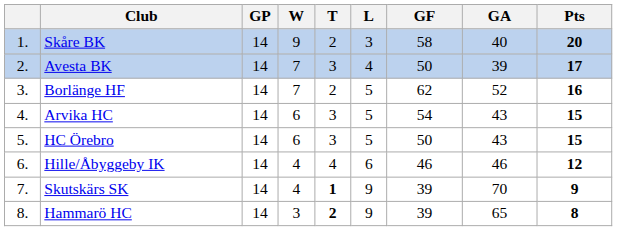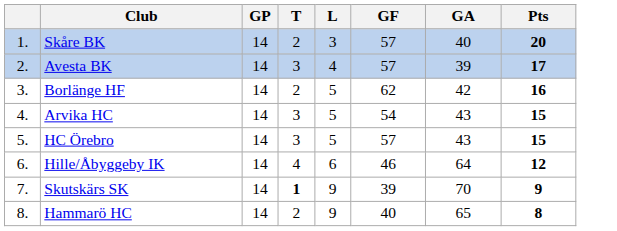 <table class="wikitable">
 <tr>
 <th width="30"></th>
 <th width="200">Club</th>
 <th width="30">GP</th>
-<th width="30">W</th>
 <th width="30">T</th>
 <th width="30">L</th>
 <th width="70">GF</th>
 <th width="70">GA</th>
 <th width="70">Pts</th>
 </tr>
 <tr bgcolor="#BCD2EE" align="center">
 <td>1.</td>
 <td align="left"><a href='#'>Skåre BK</a></td>
 <td>14</td>
-<td>9</td>
 <td>2</td>
 <td>3</td>
-<td>58</td>
+<td>57</td>
 <td>40</td>
 <td><strong>20</strong></td>
 </tr>
 <tr bgcolor="#BCD2EE" align="center">
 <td>2.</td>
 <td align="left"><a href='#'>Avesta BK</a></td>
 <td>14</td>
-<td>7</td>
 <td>3</td>
 <td>4</td>
-<td>50</td>
+<td>57</td>
 <td>39</td>
 <td><strong>17</strong></td>
 </tr>
 <tr bgcolor="#FFFFFF" align="center">
 <td>3.</td>
 <td align="left"><a href='#'>Borlänge HF</a></td>
 <td>14</td>
-<td>7</td>
 <td>2</td>
 <td>5</td>
 <td>62</td>
-<td>52</td>
+<td>42</td>
 <td><strong>16</strong></td>
 </tr>
 <tr bgcolor="#FFFFFF" align="center">
 <td>4.</td>
 <td align="left"><a href='#'>Arvika HC</a></td>
 <td>14</td>
-<td>6</td>
 <td>3</td>
 <td>5</td>
 <td>54</td>
 <td>43</td>
 <td><strong>15</strong></td>
 </tr>
 <tr bgcolor="#FFFFFF" align="center">
 <td>5.</td>
 <td align="left"><a href='#'>HC Örebro</a></td>
 <td>14</td>
-<td>6</td>
 <td>3</td>
 <td>5</td>
-<td>50</td>
+<td>57</td>
 <td>43</td>
 <td><strong>15</strong></td>
 </tr>
 <tr bgcolor="#FFFFFF" align="center">
 <td>6.</td>
 <td align="left"><a href='#'>Hille/Åbyggeby IK</a></td>
 <td>14</td>
 <td>4</td>
-<td>4</td>
 <td>6</td>
 <td>46</td>
-<td>46</td>
+<td>64</td>
 <td><strong>12</strong></td>
 </tr>
 <tr bgcolor="#FFFFFF" align="center">
 <td>7.</td>
 <td align="left"><a href='#'>Skutskärs SK</a></td>
 <td>14</td>
-<td>4</td>
 <td><strong>1</strong></td>
 <td>9</td>
 <td>39</td>
 <td>70</td>
 <td><strong>9</strong></td>
 </tr>
 <tr bgcolor="#FFFFFF" align="center">
 <td>8.</td>
 <td align="left"><a href='#'>Hammarö HC</a></td>
 <td>14</td>
-<td>3</td>
-<td><strong>2</strong></td>
+<td>2</td>
 <td>9</td>
-<td>39</td>
+<td>40</td>
 <td>65</td>
 <td><strong>8</strong></td>
 </tr>
 </table>
